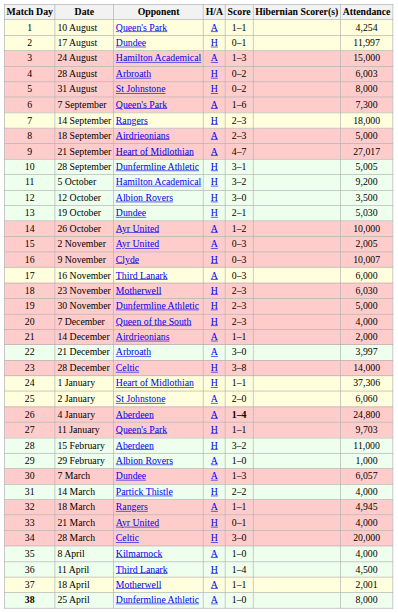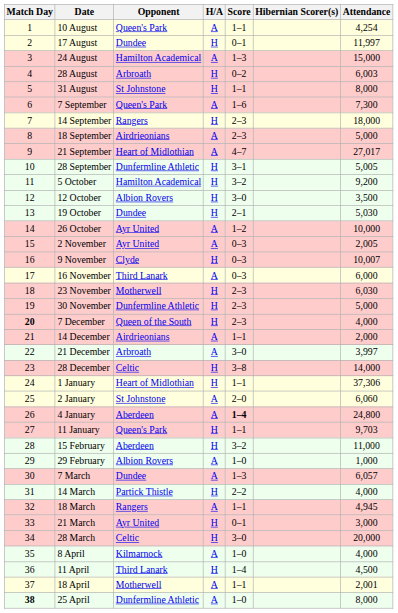 <table class="wikitable" style="text-align:center">
 <tr>
 <th>Match Day</th>
 <th>Date</th>
 <th>Opponent</th>
 <th>H/A</th>
 <th>Score</th>
 <th>Hibernian Scorer(s)</th>
 <th>Attendance</th>
 </tr>
 <tr bgcolor=#FFFFDD>
 <td>1</td>
 <td align=left>10 August</td>
 <td align=left><a href='#'>Queen's Park</a></td>
 <td><a href='#'>A</a></td>
 <td>1–1</td>
 <td align=left></td>
 <td>4,254</td>
 </tr>
 <tr bgcolor=#FFFFDD>
 <td>2</td>
 <td align=left>17 August</td>
 <td align=left><a href='#'>Dundee</a></td>
 <td><a href='#'>H</a></td>
 <td>0–1</td>
 <td align=left></td>
 <td>11,997</td>
 </tr>
 <tr bgcolor=#FFCCCC>
 <td>3</td>
 <td align=left>24 August</td>
 <td align=left><a href='#'>Hamilton Academical</a></td>
 <td><a href='#'>A</a></td>
 <td>1–3</td>
 <td align=left></td>
 <td>15,000</td>
 </tr>
 <tr bgcolor=#FFCCCC>
 <td>4</td>
 <td align=left>28 August</td>
 <td align=left><a href='#'>Arbroath</a></td>
 <td><a href='#'>H</a></td>
 <td>0–2</td>
 <td align=left></td>
 <td>6,003</td>
 </tr>
 <tr bgcolor=#FFCCCC>
 <td>5</td>
 <td align=left>31 August</td>
 <td align=left><a href='#'>St Johnstone</a></td>
 <td><a href='#'>H</a></td>
-<td>0–2</td>
+<td>1–1</td>
 <td align=left></td>
 <td>8,000</td>
 </tr>
 <tr bgcolor=#FFCCCC>
 <td>6</td>
 <td align=left>7 September</td>
 <td align=left><a href='#'>Queen's Park</a></td>
 <td><a href='#'>A</a></td>
 <td>1–6</td>
 <td align=left></td>
 <td>7,300</td>
 </tr>
 <tr bgcolor=#FFFFDD>
 <td>7</td>
 <td align=left>14 September</td>
 <td align=left><a href='#'>Rangers</a></td>
 <td><a href='#'>H</a></td>
 <td>2–3</td>
 <td align=left></td>
 <td>18,000</td>
 </tr>
 <tr bgcolor=#FFCCCC>
 <td>8</td>
 <td align=left>18 September</td>
 <td align=left><a href='#'>Airdrieonians</a></td>
 <td><a href='#'>A</a></td>
 <td>2–3</td>
 <td align=left></td>
 <td>5,000</td>
 </tr>
 <tr bgcolor=#FFCCCC>
 <td>9</td>
 <td align=left>21 September</td>
 <td align=left><a href='#'>Heart of Midlothian</a></td>
 <td><a href='#'>A</a></td>
 <td>4–7</td>
 <td align=left></td>
 <td>27,017</td>
 </tr>
 <tr bgcolor=#EEFFEE>
 <td>10</td>
 <td align=left>28 September</td>
 <td align=left><a href='#'>Dunfermline Athletic</a></td>
 <td><a href='#'>H</a></td>
 <td>3–1</td>
 <td align=left></td>
 <td>5,005</td>
 </tr>
 <tr bgcolor=#EEFFEE>
 <td>11</td>
 <td align=left>5 October</td>
 <td align=left><a href='#'>Hamilton Academical</a></td>
 <td><a href='#'>H</a></td>
 <td>3–2</td>
 <td align=left></td>
 <td>9,200</td>
 </tr>
 <tr bgcolor=#EEFFEE>
 <td>12</td>
 <td align=left>12 October</td>
 <td align=left><a href='#'>Albion Rovers</a></td>
 <td><a href='#'>H</a></td>
 <td>3–0</td>
 <td align=left></td>
 <td>3,500</td>
 </tr>
 <tr bgcolor=#EEFFEE>
 <td>13</td>
 <td align=left>19 October</td>
 <td align=left><a href='#'>Dundee</a></td>
 <td><a href='#'>H</a></td>
 <td>2–1</td>
 <td align=left></td>
 <td>5,030</td>
 </tr>
 <tr bgcolor=#FFCCCC>
 <td>14</td>
 <td align=left>26 October</td>
 <td align=left><a href='#'>Ayr United</a></td>
 <td><a href='#'>A</a></td>
 <td>1–2</td>
 <td align=left></td>
 <td>10,000</td>
 </tr>
 <tr bgcolor=#FFCCCC>
 <td>15</td>
 <td align=left>2 November</td>
 <td align=left><a href='#'>Ayr United</a></td>
 <td><a href='#'>A</a></td>
 <td>0–3</td>
 <td align=left></td>
 <td>2,005</td>
 </tr>
 <tr bgcolor=#FFCCCC>
 <td>16</td>
 <td align=left>9 November</td>
 <td align=left><a href='#'>Clyde</a></td>
 <td><a href='#'>H</a></td>
 <td>0–3</td>
 <td align=left></td>
 <td>10,007</td>
 </tr>
 <tr bgcolor=#FFFFDD>
 <td>17</td>
 <td align=left>16 November</td>
 <td align=left><a href='#'>Third Lanark</a></td>
 <td><a href='#'>A</a></td>
 <td>0–3</td>
 <td align=left></td>
 <td>6,000</td>
 </tr>
 <tr bgcolor=#FFCCCC>
 <td>18</td>
 <td align=left>23 November</td>
 <td align=left><a href='#'>Motherwell</a></td>
 <td><a href='#'>H</a></td>
 <td>2–3</td>
 <td align=left></td>
 <td>6,030</td>
 </tr>
 <tr bgcolor=#FFCCCC>
 <td>19</td>
 <td align=left>30 November</td>
 <td align=left><a href='#'>Dunfermline Athletic</a></td>
 <td><a href='#'>H</a></td>
 <td>2–3</td>
 <td align=left></td>
 <td>5,000</td>
 </tr>
 <tr bgcolor=#FFCCCC>
-<td>20</td>
+<td><strong>20</strong></td>
 <td align=left>7 December</td>
 <td align=left><a href='#'>Queen of the South</a></td>
 <td><a href='#'>H</a></td>
 <td>2–3</td>
 <td align=left></td>
 <td>4,000</td>
 </tr>
 <tr bgcolor=#FFCCCC>
 <td>21</td>
 <td align=left>14 December</td>
 <td align=left><a href='#'>Airdrieonians</a></td>
 <td><a href='#'>A</a></td>
 <td>1–1</td>
 <td align=left></td>
 <td>2,000</td>
 </tr>
 <tr bgcolor=#EEFFEE>
 <td>22</td>
 <td align=left>21 December</td>
 <td align=left><a href='#'>Arbroath</a></td>
 <td><a href='#'>A</a></td>
 <td>3–0</td>
 <td align=left></td>
 <td>3,997</td>
 </tr>
 <tr bgcolor=#FFCCCC>
 <td>23</td>
 <td align=left>28 December</td>
 <td align=left><a href='#'>Celtic</a></td>
 <td><a href='#'>H</a></td>
 <td>3–8</td>
 <td align=left></td>
 <td>14,000</td>
 </tr>
 <tr bgcolor=#FFFFDD>
 <td>24</td>
 <td align=left>1 January</td>
 <td align=left><a href='#'>Heart of Midlothian</a></td>
 <td><a href='#'>H</a></td>
 <td>1–1</td>
 <td align=left></td>
 <td>37,306</td>
 </tr>
 <tr bgcolor=#FFFFDD>
 <td>25</td>
 <td align=left>2 January</td>
 <td align=left><a href='#'>St Johnstone</a></td>
 <td><a href='#'>A</a></td>
 <td>2–0</td>
 <td align=left></td>
 <td>6,060</td>
 </tr>
 <tr bgcolor=#FFCCCC>
 <td>26</td>
 <td align=left>4 January</td>
 <td align=left><a href='#'>Aberdeen</a></td>
 <td><a href='#'>A</a></td>
 <td><strong>1–4</strong></td>
 <td align=left></td>
 <td>24,800</td>
 </tr>
 <tr bgcolor=#FFCCCC>
 <td>27</td>
 <td align=left>11 January</td>
 <td align=left><a href='#'>Queen's Park</a></td>
 <td><a href='#'>H</a></td>
 <td>1–1</td>
 <td align=left></td>
 <td>9,703</td>
 </tr>
 <tr bgcolor=#EEFFEE>
 <td>28</td>
 <td align=left>15 February</td>
 <td align=left><a href='#'>Aberdeen</a></td>
 <td><a href='#'>H</a></td>
 <td>3–2</td>
 <td align=left></td>
 <td>11,000</td>
 </tr>
 <tr bgcolor=#EEFFEE>
 <td>29</td>
 <td align=left>29 February</td>
 <td align=left><a href='#'>Albion Rovers</a></td>
 <td><a href='#'>A</a></td>
 <td>1–0</td>
 <td align=left></td>
 <td>1,000</td>
 </tr>
 <tr bgcolor=#FFCCCC>
 <td>30</td>
 <td align=left>7 March</td>
 <td align=left><a href='#'>Dundee</a></td>
 <td><a href='#'>A</a></td>
 <td>1–3</td>
 <td align=left></td>
 <td>6,057</td>
 </tr>
 <tr bgcolor=#EEFFEE>
 <td>31</td>
 <td align=left>14 March</td>
 <td align=left><a href='#'>Partick Thistle</a></td>
 <td><a href='#'>H</a></td>
 <td>2–2</td>
 <td align=left></td>
 <td>4,000</td>
 </tr>
 <tr bgcolor=#FFCCCC>
 <td>32</td>
 <td align=left>18 March</td>
 <td align=left><a href='#'>Rangers</a></td>
 <td><a href='#'>A</a></td>
 <td>1–1</td>
 <td align=left></td>
 <td>4,945</td>
 </tr>
 <tr bgcolor=#FFCCCC>
 <td>33</td>
 <td align=left>21 March</td>
 <td align=left><a href='#'>Ayr United</a></td>
 <td><a href='#'>H</a></td>
 <td>0–1</td>
 <td align=left></td>
-<td>4,000</td>
+<td>3,000</td>
 </tr>
 <tr bgcolor=#FFCCCC>
 <td>34</td>
 <td align=left>28 March</td>
 <td align=left><a href='#'>Celtic</a></td>
 <td><a href='#'>H</a></td>
 <td>3–0</td>
 <td align=left></td>
 <td>20,000</td>
 </tr>
 <tr bgcolor=#EEFFEE>
 <td>35</td>
 <td align=left>8 April</td>
 <td align=left><a href='#'>Kilmarnock</a></td>
 <td><a href='#'>A</a></td>
 <td>1–0</td>
 <td align=left></td>
 <td>4,000</td>
 </tr>
 <tr bgcolor=#EEFFEE>
 <td>36</td>
 <td align=left>11 April</td>
 <td align=left><a href='#'>Third Lanark</a></td>
 <td><a href='#'>H</a></td>
 <td>1–4</td>
 <td align=left></td>
 <td>4,500</td>
 </tr>
 <tr bgcolor=#FFFFDD>
 <td>37</td>
 <td align=left>18 April</td>
 <td align=left><a href='#'>Motherwell</a></td>
 <td><a href='#'>A</a></td>
 <td>1–1</td>
 <td align=left></td>
 <td>2,001</td>
 </tr>
 <tr bgcolor=#EEFFEE>
 <td><strong>38</strong></td>
 <td align=left>25 April</td>
 <td align=left><a href='#'>Dunfermline Athletic</a></td>
 <td><a href='#'>A</a></td>
 <td>1–0</td>
 <td align=left></td>
 <td>8,000</td>
 </tr>
 </table>
